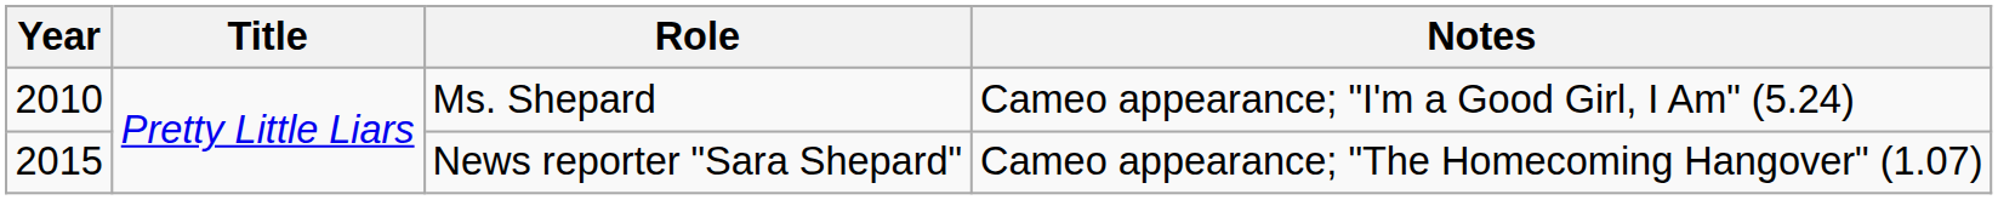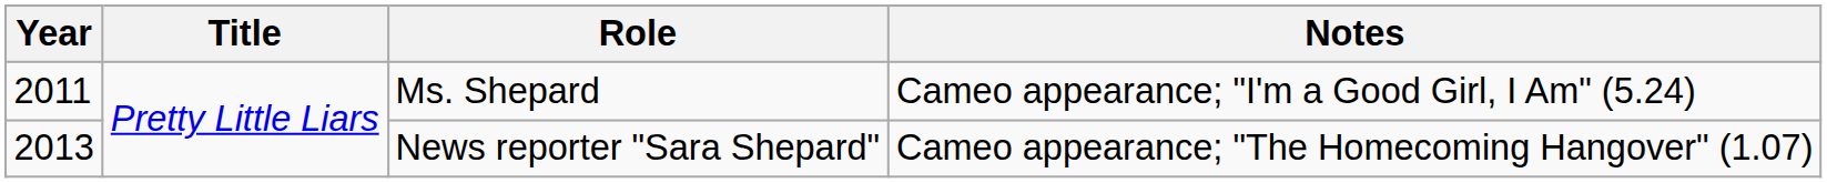 <table class="wikitable sortable">
 <tr>
 <th>Year</th>
 <th>Title</th>
 <th>Role</th>
 <th class="unsortable">Notes</th>
 </tr>
 <tr>
-<td>2010</td>
+<td>2011</td>
 <td rowspan="2"><em><a href='#'>Pretty Little Liars</a></em></td>
 <td>Ms. Shepard</td>
 <td>Cameo appearance; "I'm a Good Girl, I Am" (5.24)</td>
 </tr>
 <tr>
-<td>2015</td>
+<td>2013</td>
 <td>News reporter "Sara Shepard"</td>
 <td>Cameo appearance; "The Homecoming Hangover" (1.07)</td>
 </tr>
 </table>
